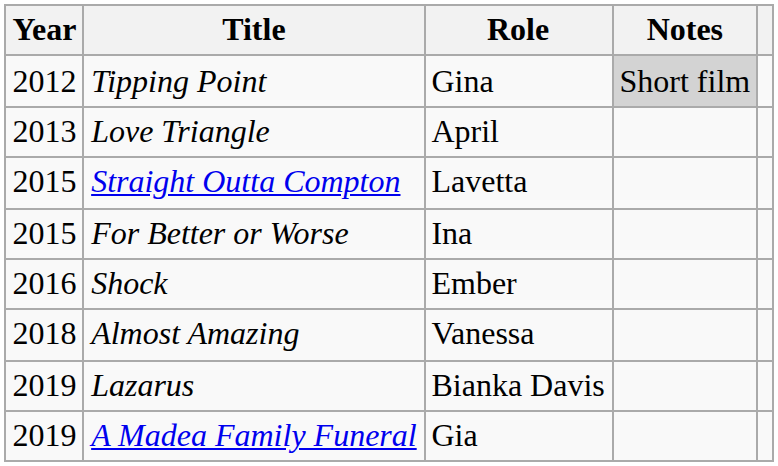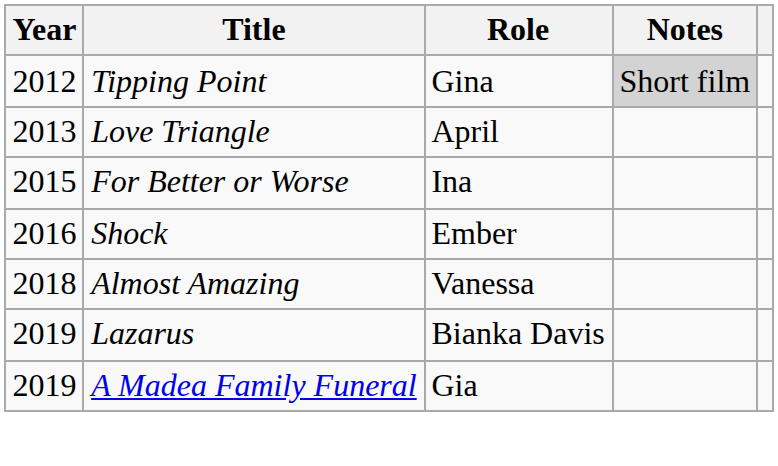 <table class="wikitable sortable">
 <tr>
 <th>Year</th>
 <th>Title</th>
 <th>Role</th>
 <th class="unsortable">Notes</th>
 <th></th>
 </tr>
 <tr>
 <td>2012</td>
 <td><em>Tipping Point</em></td>
 <td>Gina</td>
 <td style="background: lightgrey;">Short film</td>
 <td></td>
 </tr>
 <tr>
 <td>2013</td>
 <td><em>Love Triangle</em></td>
 <td>April</td>
-<td></td>
-<td></td>
-</tr>
-<tr>
-<td>2015</td>
-<td><em><a href='#'>Straight Outta Compton</a></em></td>
-<td>Lavetta</td>
 <td></td>
 <td></td>
 </tr>
 <tr>
 <td>2015</td>
 <td><em>For Better or Worse</em></td>
 <td>Ina</td>
 <td></td>
 <td></td>
 </tr>
 <tr>
 <td>2016</td>
 <td><em>Shock</em></td>
 <td>Ember</td>
 <td></td>
 <td></td>
 </tr>
 <tr>
 <td>2018</td>
 <td><em>Almost Amazing</em></td>
 <td>Vanessa</td>
 <td></td>
 <td></td>
 </tr>
 <tr>
 <td>2019</td>
 <td><em>Lazarus</em></td>
 <td>Bianka Davis</td>
 <td></td>
 <td></td>
 </tr>
 <tr>
 <td>2019</td>
 <td><em><a href='#'>A Madea Family Funeral</a></em></td>
 <td>Gia</td>
 <td></td>
 <td></td>
 </tr>
 </table>
